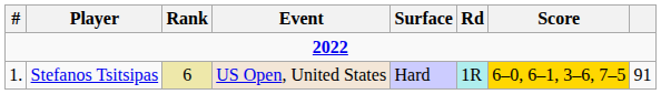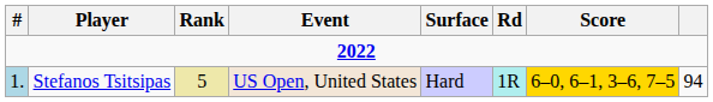 <table class="wikitable sortable">
 <tr>
 <th>#</th>
 <th>Player</th>
 <th>Rank</th>
 <th>Event</th>
 <th>Surface</th>
 <th>Rd</th>
 <th class="unsortable">Score</th>
 <th></th>
 </tr>
 <tr>
 <td colspan=8 style=text-align:center><strong><a href='#'>2022</a></strong></td>
 </tr>
 <tr>
-<td>1.</td>
+<td style="background: lightblue;">1.</td>
 <td> <a href='#'>Stefanos Tsitsipas</a></td>
-<td align=center bgcolor=eee8aa>6</td>
+<td align=center bgcolor=eee8aa>5</td>
 <td bgcolor=f3e6d7><a href='#'>US Open</a>, United States</td>
 <td bgcolor=ccccff>Hard</td>
 <td bgcolor=afeeee>1R</td>
 <td style="background: gold;">6–0, 6–1, 3–6, 7–5</td>
-<td align=center>91</td>
+<td align=center>94</td>
 </tr>
 <tr>
 </tr>
 </table>
